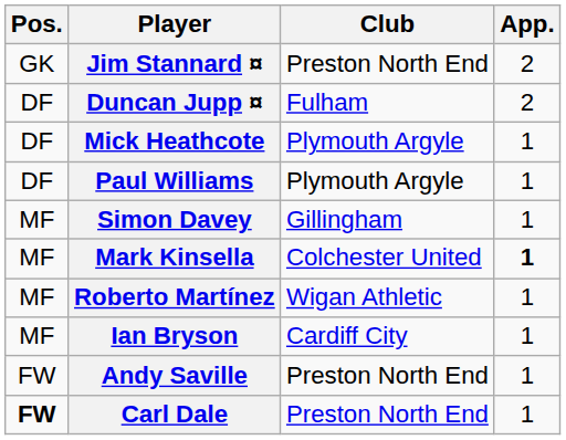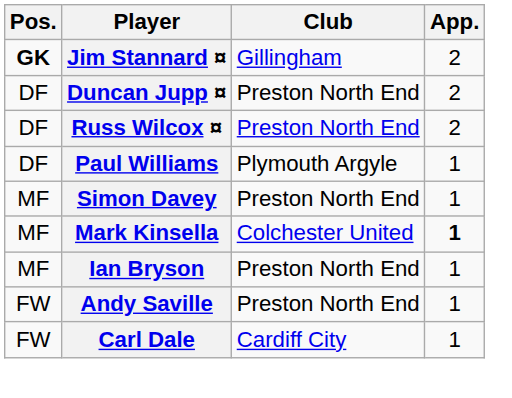 <table class="wikitable plainrowheaders" style="text-align: left">
 <tr>
 <th scope=col>Pos.</th>
 <th scope=col>Player</th>
 <th scope=col>Club</th>
 <th scope=col>App.</th>
 </tr>
 <tr>
-<td style=text-align:center>GK</td>
+<td style=text-align:center><strong>GK</strong></td>
 <th scope=row><a href='#'>Jim Stannard</a> ¤</th>
+<td><a href='#'>Gillingham</a></td>
+<td style=text-align:center>2</td>
+</tr>
+<tr>
+<td style=text-align:center>DF</td>
+<th scope=row><a href='#'>Duncan Jupp</a> ¤</th>
 <td>Preston North End</td>
 <td style=text-align:center>2</td>
 </tr>
 <tr>
 <td style=text-align:center>DF</td>
-<th scope=row><a href='#'>Duncan Jupp</a> ¤</th>
-<td><a href='#'>Fulham</a></td>
+<th scope=row><a href='#'>Russ Wilcox</a> ¤</th>
+<td><a href='#'>Preston North End</a></td>
 <td style=text-align:center>2</td>
-</tr>
-<tr>
-<td style=text-align:center>DF</td>
-<th scope=row><a href='#'>Mick Heathcote</a></th>
-<td><a href='#'>Plymouth Argyle</a></td>
-<td style=text-align:center>1</td>
 </tr>
 <tr>
 <td style=text-align:center>DF</td>
 <th scope=row><a href='#'>Paul Williams</a></th>
 <td>Plymouth Argyle</td>
 <td style=text-align:center>1</td>
 </tr>
 <tr>
 <td style=text-align:center>MF</td>
 <th scope=row><a href='#'>Simon Davey</a></th>
-<td><a href='#'>Gillingham</a></td>
+<td>Preston North End</td>
 <td style=text-align:center>1</td>
 </tr>
 <tr>
 <td style=text-align:center>MF</td>
 <th scope=row><a href='#'>Mark Kinsella</a></th>
 <td><a href='#'>Colchester United</a></td>
 <td style=text-align:center><strong>1</strong></td>
 </tr>
 <tr>
 <td style=text-align:center>MF</td>
-<th scope=row><a href='#'>Roberto Martínez</a></th>
-<td><a href='#'>Wigan Athletic</a></td>
-<td style=text-align:center>1</td>
-</tr>
-<tr>
-<td style=text-align:center>MF</td>
 <th scope=row><a href='#'>Ian Bryson</a></th>
-<td><a href='#'>Cardiff City</a></td>
+<td>Preston North End</td>
 <td style=text-align:center>1</td>
 </tr>
 <tr>
 <td style=text-align:center>FW</td>
 <th scope=row><a href='#'>Andy Saville</a></th>
 <td>Preston North End</td>
 <td style=text-align:center>1</td>
 </tr>
 <tr>
-<td style=text-align:center><strong>FW</strong></td>
+<td style=text-align:center>FW</td>
 <th scope=row><a href='#'>Carl Dale</a></th>
-<td><a href='#'>Preston North End</a></td>
+<td><a href='#'>Cardiff City</a></td>
 <td style=text-align:center>1</td>
 </tr>
 </table>
